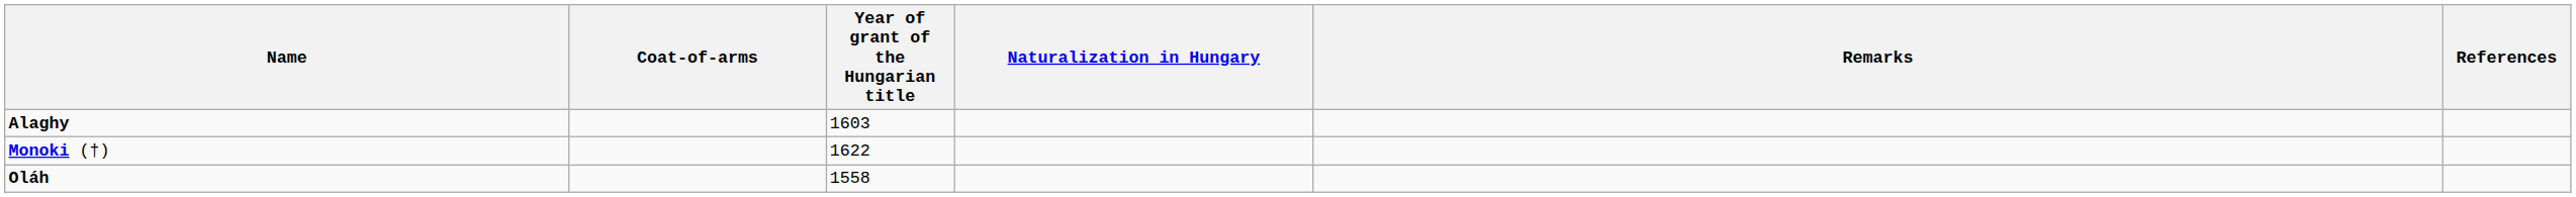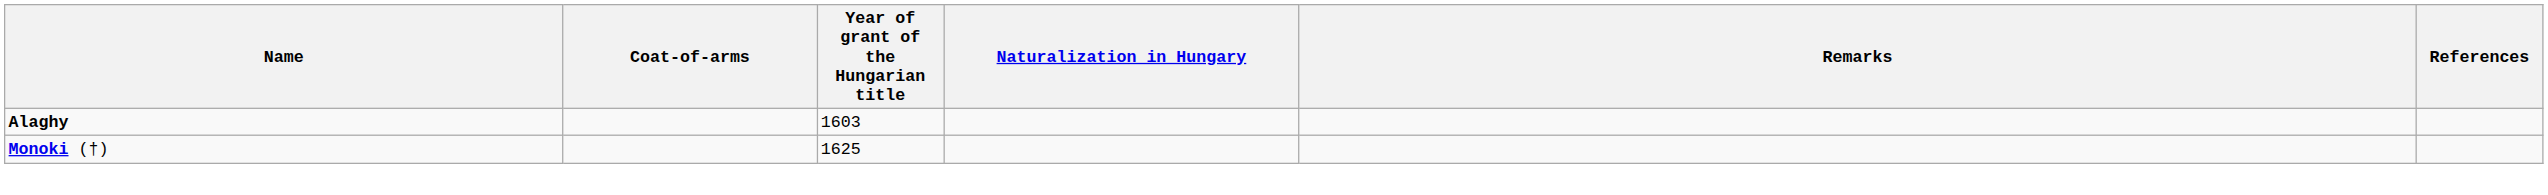 <table class="wikitable sortable" style="width: 100%">
 <tr>
 <th scope="col" width="22%">Name</th>
 <th scope="col" class="unsortable" width="10%">Coat-of-arms</th>
 <th scope="col" width="5%">Year of grant of the Hungarian title</th>
 <th scope="col" width="14%"><a href='#'>Naturalization in Hungary</a></th>
 <th scope="col" class="unsortable" width="44%">Remarks</th>
 <th scope="col" class="unsortable" width="5%">References</th>
 </tr>
 <tr>
 <td><strong>Alaghy</strong></td>
 <td></td>
 <td>1603</td>
 <td></td>
 <td></td>
 <td></td>
 </tr>
 <tr>
 <td><strong><a href='#'>Monoki</a></strong> (†)</td>
 <td></td>
-<td>1622</td>
-<td></td>
-<td></td>
-<td></td>
-</tr>
-<tr>
-<td><strong>Oláh</strong></td>
-<td></td>
-<td>1558</td>
+<td>1625</td>
 <td></td>
 <td></td>
 <td></td>
 </tr>
 </table>
